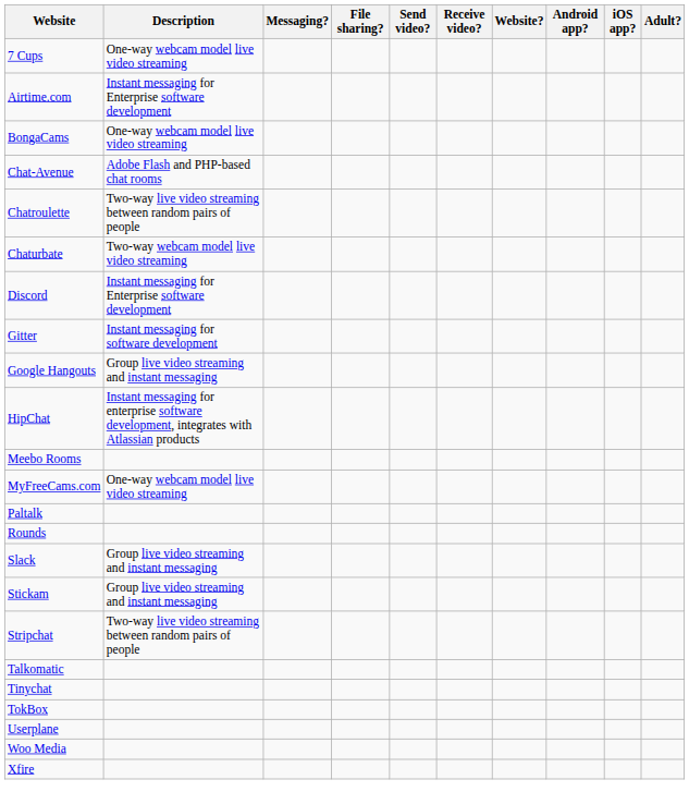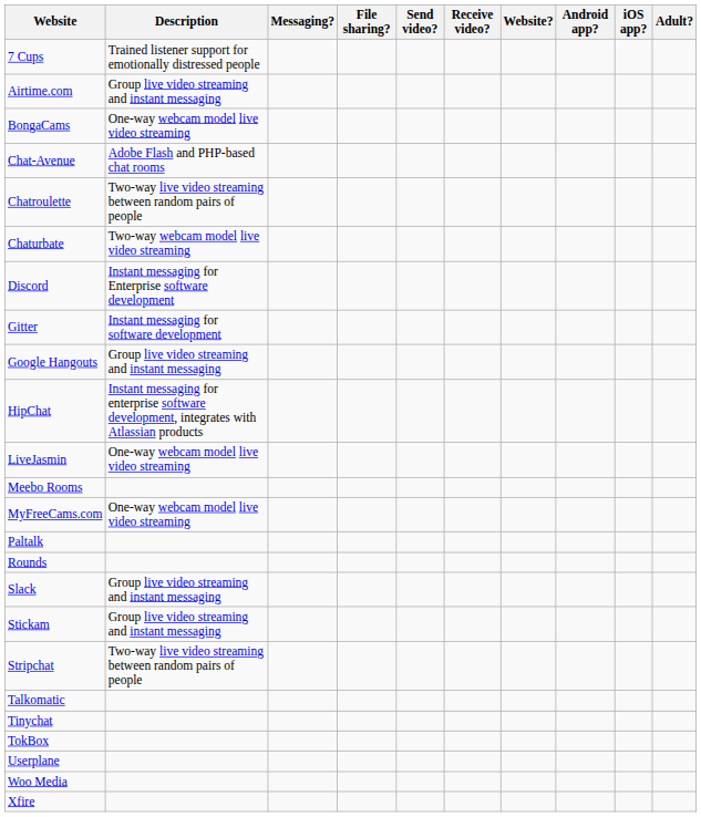 <table class="wikitable sortable">
 <tr>
 <th>Website</th>
 <th>Description</th>
 <th>Messaging?</th>
 <th>File sharing?</th>
 <th>Send video?</th>
 <th>Receive video?</th>
 <th>Website?</th>
 <th>Android app?</th>
 <th>iOS app?</th>
 <th>Adult?</th>
 </tr>
 <tr>
 <td><a href='#'>7 Cups</a></td>
-<td>One-way <a href='#'>webcam model</a> <a href='#'>live video streaming</a></td>
+<td>Trained listener support for emotionally distressed people</td>
 <td></td>
 <td></td>
 <td></td>
 <td></td>
 <td></td>
 <td></td>
 <td></td>
 <td></td>
 </tr>
 <tr>
 <td><a href='#'>Airtime.com</a></td>
-<td><a href='#'>Instant messaging</a> for Enterprise <a href='#'>software development</a></td>
+<td>Group <a href='#'>live video streaming</a> and <a href='#'>instant messaging</a></td>
 <td></td>
 <td></td>
 <td></td>
 <td></td>
 <td></td>
 <td></td>
 <td></td>
 <td></td>
 </tr>
 <tr>
 <td><a href='#'>BongaCams</a></td>
 <td>One-way <a href='#'>webcam model</a> <a href='#'>live video streaming</a></td>
 <td></td>
 <td></td>
 <td></td>
 <td></td>
 <td></td>
 <td></td>
 <td></td>
 <td></td>
 </tr>
 <tr>
 <td><a href='#'>Chat-Avenue</a></td>
 <td><a href='#'>Adobe Flash</a> and PHP-based <a href='#'>chat rooms</a></td>
 <td></td>
 <td></td>
 <td></td>
 <td></td>
 <td></td>
 <td></td>
 <td></td>
 <td></td>
 </tr>
 <tr>
 <td><a href='#'>Chatroulette</a></td>
 <td>Two-way <a href='#'>live video streaming</a> between random pairs of people</td>
 <td></td>
 <td></td>
 <td></td>
 <td></td>
 <td></td>
 <td></td>
 <td></td>
 <td></td>
 </tr>
 <tr>
 <td><a href='#'>Chaturbate</a></td>
 <td>Two-way <a href='#'>webcam model</a> <a href='#'>live video streaming</a></td>
 <td></td>
 <td></td>
 <td></td>
 <td></td>
 <td></td>
 <td></td>
 <td></td>
 <td></td>
 </tr>
 <tr>
 <td><a href='#'>Discord</a></td>
 <td><a href='#'>Instant messaging</a> for Enterprise <a href='#'>software development</a></td>
 <td></td>
 <td></td>
 <td></td>
 <td></td>
 <td></td>
 <td></td>
 <td></td>
 <td></td>
 </tr>
 <tr>
 <td><a href='#'>Gitter</a></td>
 <td><a href='#'>Instant messaging</a> for <a href='#'>software development</a></td>
 <td></td>
 <td></td>
 <td></td>
 <td></td>
 <td></td>
 <td></td>
 <td></td>
 <td></td>
 </tr>
 <tr>
 <td><a href='#'>Google Hangouts</a></td>
 <td>Group <a href='#'>live video streaming</a> and <a href='#'>instant messaging</a></td>
 <td></td>
 <td></td>
 <td></td>
 <td></td>
 <td></td>
 <td></td>
 <td></td>
 <td></td>
 </tr>
 <tr>
 <td><a href='#'>HipChat</a></td>
 <td><a href='#'>Instant messaging</a> for enterprise <a href='#'>software development</a>, integrates with <a href='#'>Atlassian</a> products</td>
+<td></td>
+<td></td>
+<td></td>
+<td></td>
+<td></td>
+<td></td>
+<td></td>
+<td></td>
+</tr>
+<tr>
+<td><a href='#'>LiveJasmin</a></td>
+<td>One-way <a href='#'>webcam model</a> <a href='#'>live video streaming</a></td>
 <td></td>
 <td></td>
 <td></td>
 <td></td>
 <td></td>
 <td></td>
 <td></td>
 <td></td>
 </tr>
 <tr>
 <td><a href='#'>Meebo Rooms</a></td>
 <td></td>
 <td></td>
 <td></td>
 <td></td>
 <td></td>
 <td></td>
 <td></td>
 <td></td>
 <td></td>
 </tr>
 <tr>
 <td><a href='#'>MyFreeCams.com</a></td>
 <td>One-way <a href='#'>webcam model</a> <a href='#'>live video streaming</a></td>
 <td></td>
 <td></td>
 <td></td>
 <td></td>
 <td></td>
 <td></td>
 <td></td>
 <td></td>
 </tr>
 <tr>
 <td><a href='#'>Paltalk</a></td>
 <td></td>
 <td></td>
 <td></td>
 <td></td>
 <td></td>
 <td></td>
 <td></td>
 <td></td>
 <td></td>
 </tr>
 <tr>
 <td><a href='#'>Rounds</a></td>
 <td></td>
 <td></td>
 <td></td>
 <td></td>
 <td></td>
 <td></td>
 <td></td>
 <td></td>
 <td></td>
 </tr>
 <tr>
 <td><a href='#'>Slack</a></td>
 <td>Group <a href='#'>live video streaming</a> and <a href='#'>instant messaging</a></td>
 <td></td>
 <td></td>
 <td></td>
 <td></td>
 <td></td>
 <td></td>
 <td></td>
 <td></td>
 </tr>
 <tr>
 <td><a href='#'>Stickam</a></td>
 <td>Group <a href='#'>live video streaming</a> and <a href='#'>instant messaging</a></td>
 <td></td>
 <td></td>
 <td></td>
 <td></td>
 <td></td>
 <td></td>
 <td></td>
 <td></td>
 </tr>
 <tr>
 <td><a href='#'>Stripchat</a></td>
 <td>Two-way <a href='#'>live video streaming</a> between random pairs of people</td>
 <td></td>
 <td></td>
 <td></td>
 <td></td>
 <td></td>
 <td></td>
 <td></td>
 <td></td>
 </tr>
 <tr>
 <td><a href='#'>Talkomatic</a></td>
 <td></td>
 <td></td>
 <td></td>
 <td></td>
 <td></td>
 <td></td>
 <td></td>
 <td></td>
 <td></td>
 </tr>
 <tr>
 <td><a href='#'>Tinychat</a></td>
 <td></td>
 <td></td>
 <td></td>
 <td></td>
 <td></td>
 <td></td>
 <td></td>
 <td></td>
 <td></td>
 </tr>
 <tr>
 <td><a href='#'>TokBox</a></td>
 <td></td>
 <td></td>
 <td></td>
 <td></td>
 <td></td>
 <td></td>
 <td></td>
 <td></td>
 <td></td>
 </tr>
 <tr>
 <td><a href='#'>Userplane</a></td>
 <td></td>
 <td></td>
 <td></td>
 <td></td>
 <td></td>
 <td></td>
 <td></td>
 <td></td>
 <td></td>
 </tr>
 <tr>
 <td><a href='#'>Woo Media</a></td>
 <td></td>
 <td></td>
 <td></td>
 <td></td>
 <td></td>
 <td></td>
 <td></td>
 <td></td>
 <td></td>
 </tr>
 <tr>
 <td><a href='#'>Xfire</a></td>
 <td></td>
 <td></td>
 <td></td>
 <td></td>
 <td></td>
 <td></td>
 <td></td>
 <td></td>
 <td></td>
 </tr>
 </table>
